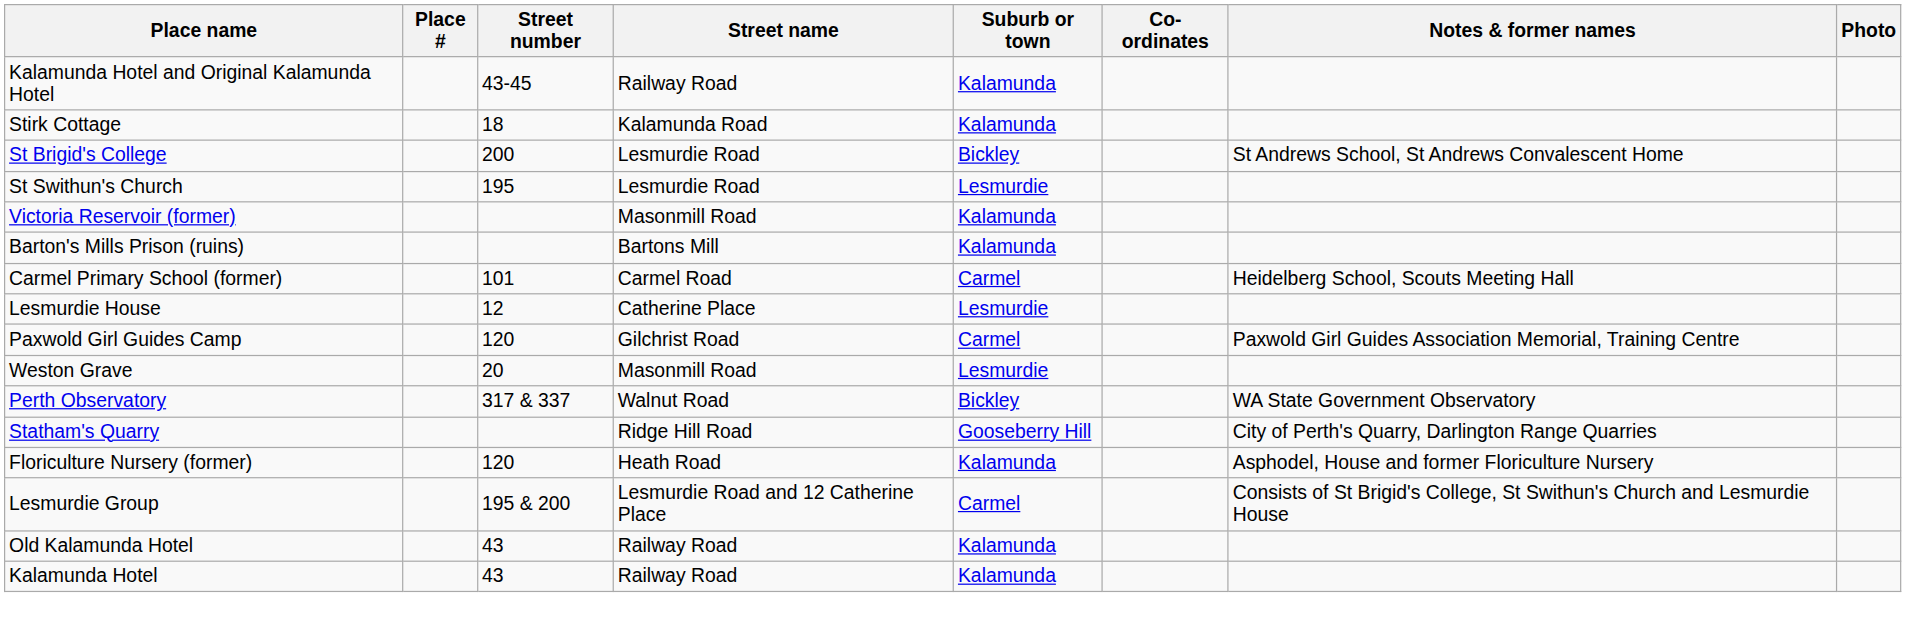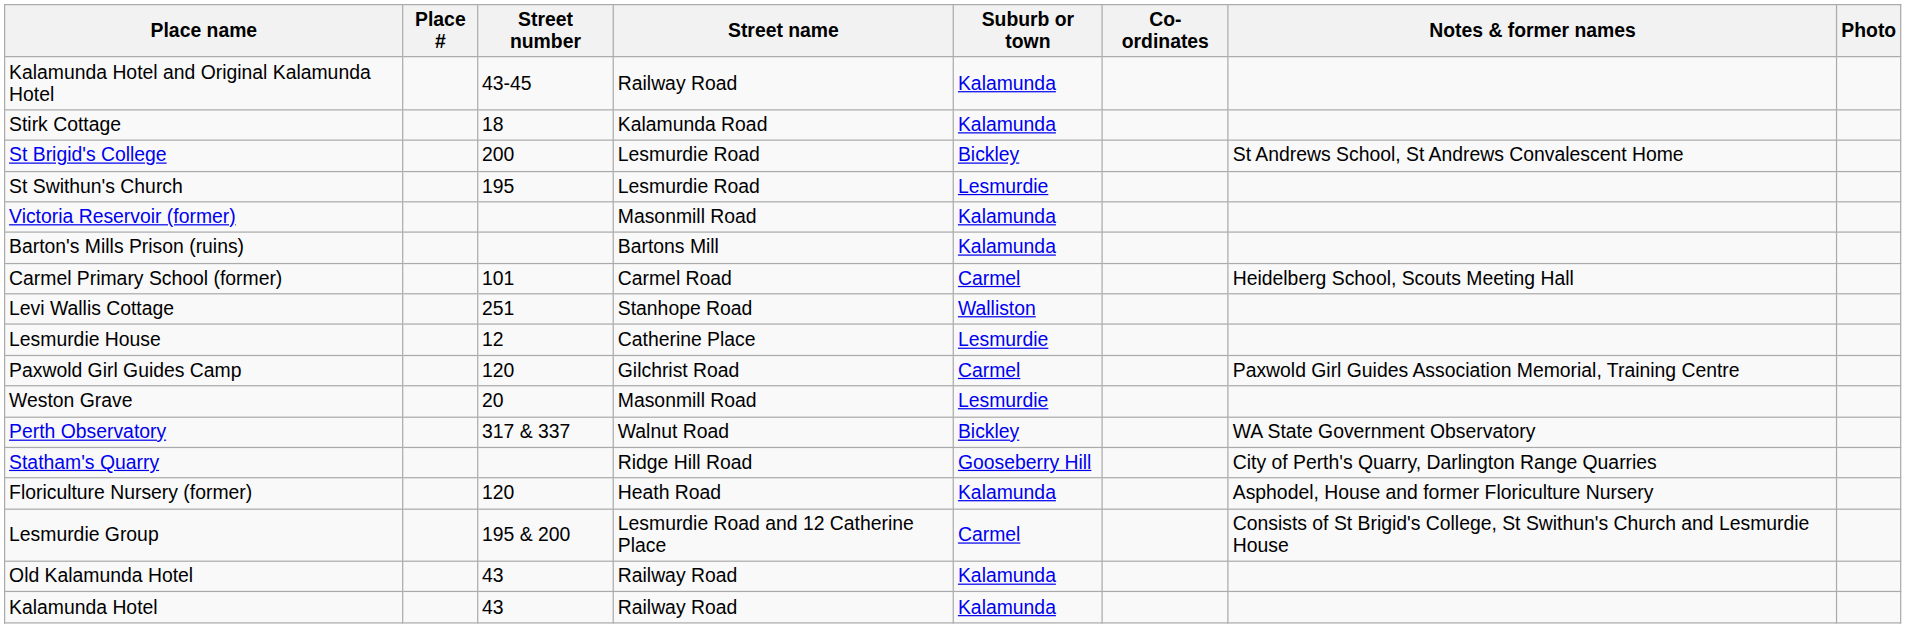 <table class="wikitable sortable">
 <tr>
 <th>Place name</th>
 <th>Place #</th>
 <th>Street number</th>
 <th>Street name</th>
 <th>Suburb or town</th>
 <th>Co-ordinates</th>
 <th class="unsortable">Notes & former names</th>
 <th class="unsortable">Photo</th>
 </tr>
 <tr>
 <td>Kalamunda Hotel and Original Kalamunda Hotel</td>
 <td></td>
 <td>43-45</td>
 <td>Railway Road</td>
 <td><a href='#'>Kalamunda</a></td>
 <td></td>
 <td></td>
 <td></td>
 </tr>
 <tr>
 <td>Stirk Cottage</td>
 <td></td>
 <td>18</td>
 <td>Kalamunda Road</td>
 <td><a href='#'>Kalamunda</a></td>
 <td></td>
 <td></td>
 <td></td>
 </tr>
 <tr>
 <td><a href='#'>St Brigid's College</a></td>
 <td></td>
 <td>200</td>
 <td>Lesmurdie Road</td>
 <td><a href='#'>Bickley</a></td>
 <td></td>
 <td>St Andrews School, St Andrews Convalescent Home</td>
 <td></td>
 </tr>
 <tr>
 <td>St Swithun's Church</td>
 <td></td>
 <td>195</td>
 <td>Lesmurdie Road</td>
 <td><a href='#'>Lesmurdie</a></td>
 <td></td>
 <td></td>
 <td></td>
 </tr>
 <tr>
 <td><a href='#'>Victoria Reservoir (former)</a></td>
 <td></td>
 <td></td>
 <td>Masonmill Road</td>
 <td><a href='#'>Kalamunda</a></td>
 <td></td>
 <td></td>
 <td></td>
 </tr>
 <tr>
 <td>Barton's Mills Prison (ruins)</td>
 <td></td>
 <td></td>
 <td>Bartons Mill</td>
 <td><a href='#'>Kalamunda</a></td>
 <td></td>
 <td></td>
 <td></td>
 </tr>
 <tr>
 <td>Carmel Primary School (former)</td>
 <td></td>
 <td>101</td>
 <td>Carmel Road</td>
 <td><a href='#'>Carmel</a></td>
 <td></td>
 <td>Heidelberg School, Scouts Meeting Hall</td>
+<td></td>
+</tr>
+<tr>
+<td>Levi Wallis Cottage</td>
+<td></td>
+<td>251</td>
+<td>Stanhope Road</td>
+<td><a href='#'>Walliston</a></td>
+<td></td>
+<td></td>
 <td></td>
 </tr>
 <tr>
 <td>Lesmurdie House</td>
 <td></td>
 <td>12</td>
 <td>Catherine Place</td>
 <td><a href='#'>Lesmurdie</a></td>
 <td></td>
 <td></td>
 <td></td>
 </tr>
 <tr>
 <td>Paxwold Girl Guides Camp</td>
 <td></td>
 <td>120</td>
 <td>Gilchrist Road</td>
 <td><a href='#'>Carmel</a></td>
 <td></td>
 <td>Paxwold Girl Guides Association Memorial, Training Centre</td>
 <td></td>
 </tr>
 <tr>
 <td>Weston Grave</td>
 <td></td>
 <td>20</td>
 <td>Masonmill Road</td>
 <td><a href='#'>Lesmurdie</a></td>
 <td></td>
 <td></td>
 <td></td>
 </tr>
 <tr>
 <td><a href='#'>Perth Observatory</a></td>
 <td></td>
 <td>317 & 337</td>
 <td>Walnut Road</td>
 <td><a href='#'>Bickley</a></td>
 <td></td>
 <td>WA State Government Observatory</td>
 <td></td>
 </tr>
 <tr>
 <td><a href='#'>Statham's Quarry</a></td>
 <td></td>
 <td></td>
 <td>Ridge Hill Road</td>
 <td><a href='#'>Gooseberry Hill</a></td>
 <td></td>
 <td>City of Perth's Quarry, Darlington Range Quarries</td>
 <td></td>
 </tr>
 <tr>
 <td>Floriculture Nursery (former)</td>
 <td></td>
 <td>120</td>
 <td>Heath Road</td>
 <td><a href='#'>Kalamunda</a></td>
 <td></td>
 <td>Asphodel, House and former Floriculture Nursery</td>
 <td></td>
 </tr>
 <tr>
 <td>Lesmurdie Group</td>
 <td></td>
 <td>195 & 200</td>
 <td>Lesmurdie Road and 12 Catherine Place</td>
 <td><a href='#'>Carmel</a></td>
 <td></td>
 <td>Consists of St Brigid's College, St Swithun's Church and Lesmurdie House</td>
 <td></td>
 </tr>
 <tr>
 <td>Old Kalamunda Hotel</td>
 <td></td>
 <td>43</td>
 <td>Railway Road</td>
 <td><a href='#'>Kalamunda</a></td>
 <td></td>
 <td></td>
 <td></td>
 </tr>
 <tr>
 <td>Kalamunda Hotel</td>
 <td></td>
 <td>43</td>
 <td>Railway Road</td>
 <td><a href='#'>Kalamunda</a></td>
 <td></td>
 <td></td>
 <td></td>
 </tr>
 </table>
